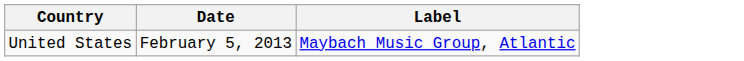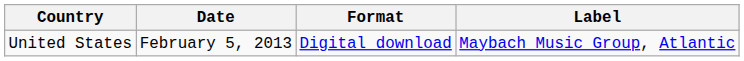 <table class="wikitable">
 <tr>
 <th>Country</th>
 <th>Date</th>
+<th>Format</th>
 <th>Label</th>
 </tr>
 <tr>
 <td>United States</td>
 <td>February 5, 2013</td>
+<td><a href='#'>Digital download</a></td>
 <td><a href='#'>Maybach Music Group</a>, <a href='#'>Atlantic</a></td>
 </tr>
 </table>
